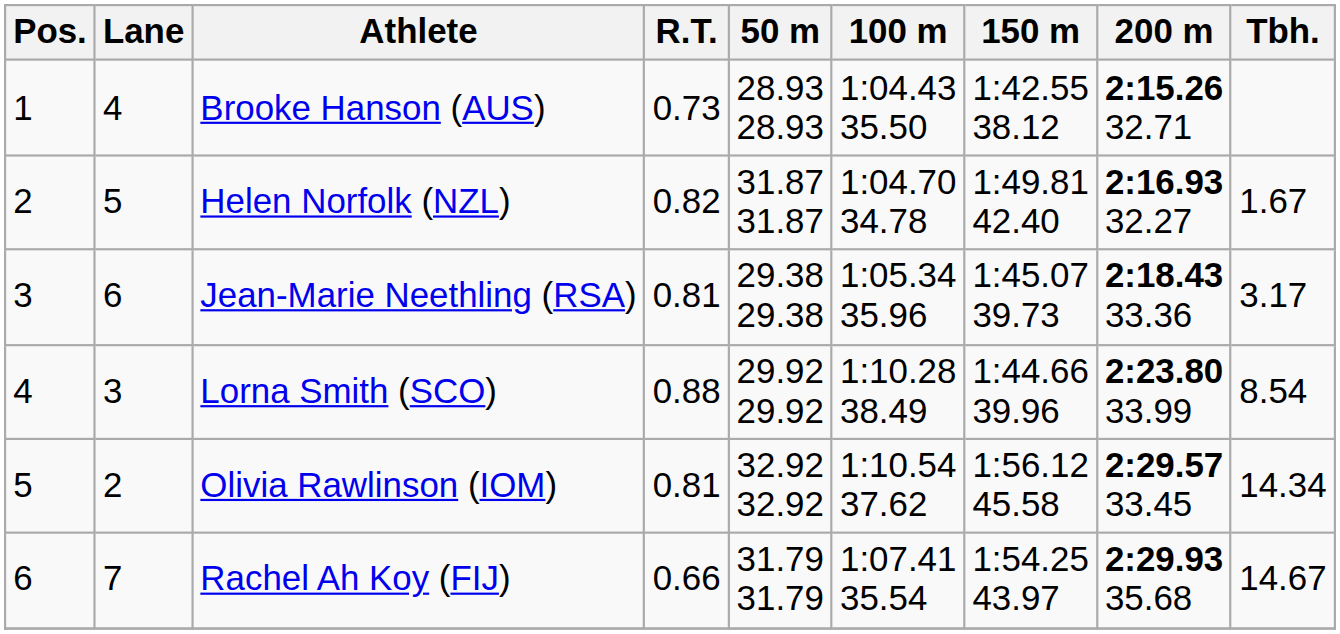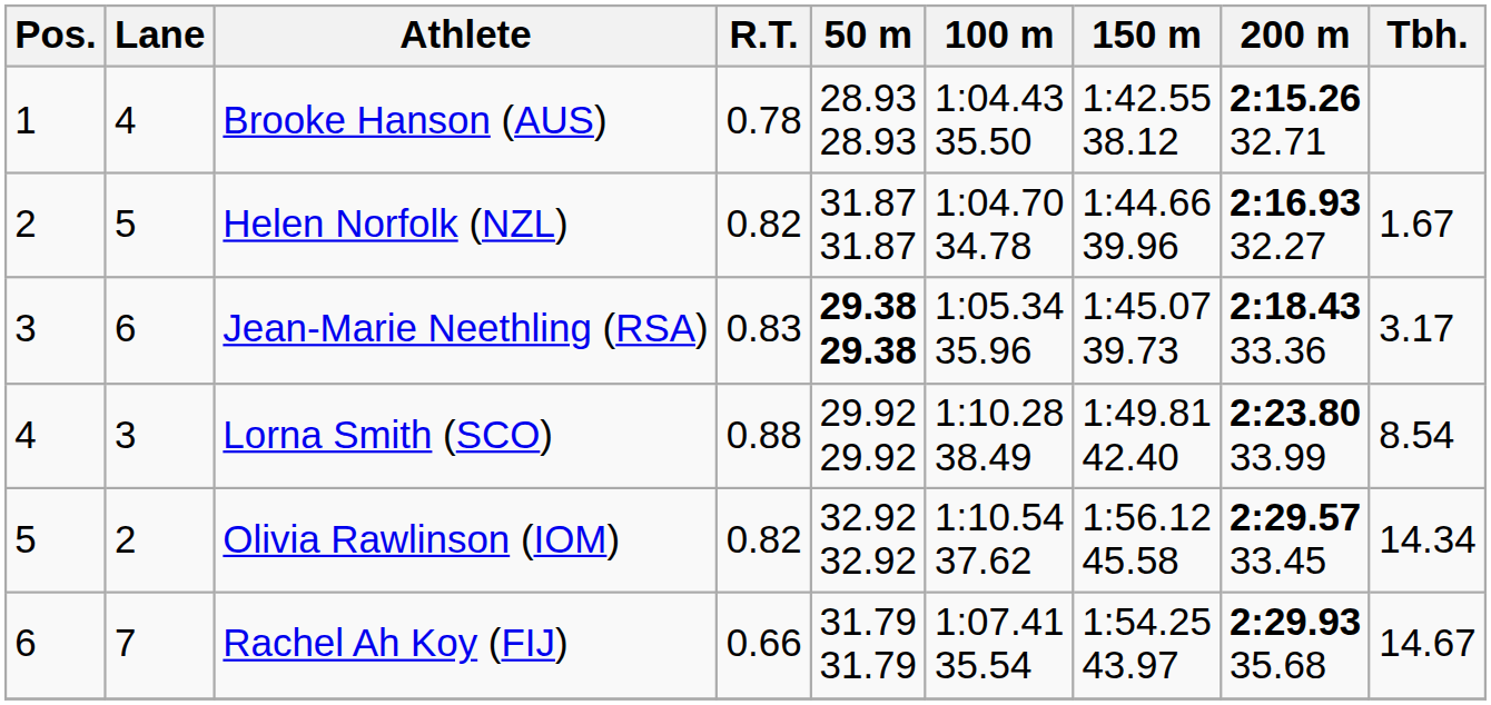 <table class="wikitable">
 <tr>
 <th>Pos.</th>
 <th>Lane</th>
 <th>Athlete</th>
 <th>R.T.</th>
 <th>50 m</th>
 <th>100 m</th>
 <th>150 m</th>
 <th>200 m</th>
 <th>Tbh.</th>
 </tr>
 <tr>
 <td>1</td>
 <td>4</td>
 <td> <a href='#'>Brooke Hanson</a> (<a href='#'>AUS</a>)</td>
-<td>0.73</td>
+<td>0.78</td>
 <td>28.93<br>28.93</td>
 <td>1:04.43<br>35.50</td>
 <td>1:42.55<br>38.12</td>
 <td><strong>2:15.26</strong><br>32.71</td>
 <td> </td>
 </tr>
 <tr>
 <td>2</td>
 <td>5</td>
 <td> <a href='#'>Helen Norfolk</a> (<a href='#'>NZL</a>)</td>
 <td>0.82</td>
 <td>31.87<br>31.87</td>
 <td>1:04.70<br>34.78</td>
-<td>1:49.81<br>42.40</td>
+<td>1:44.66<br>39.96</td>
 <td><strong>2:16.93</strong><br>32.27</td>
 <td>1.67</td>
 </tr>
 <tr>
 <td>3</td>
 <td>6</td>
 <td> <a href='#'>Jean-Marie Neethling</a> (<a href='#'>RSA</a>)</td>
-<td>0.81</td>
-<td>29.38<br>29.38</td>
+<td>0.83</td>
+<td><strong>29.38<br>29.38</strong></td>
 <td>1:05.34<br>35.96</td>
 <td>1:45.07<br>39.73</td>
 <td><strong>2:18.43</strong><br>33.36</td>
 <td>3.17</td>
 </tr>
 <tr>
 <td>4</td>
 <td>3</td>
 <td> <a href='#'>Lorna Smith</a> (<a href='#'>SCO</a>)</td>
 <td>0.88</td>
 <td>29.92<br>29.92</td>
 <td>1:10.28<br>38.49</td>
-<td>1:44.66<br>39.96</td>
+<td>1:49.81<br>42.40</td>
 <td><strong>2:23.80</strong><br>33.99</td>
 <td>8.54</td>
 </tr>
 <tr>
 <td>5</td>
 <td>2</td>
 <td> <a href='#'>Olivia Rawlinson</a> (<a href='#'>IOM</a>)</td>
-<td>0.81</td>
+<td>0.82</td>
 <td>32.92<br>32.92</td>
 <td>1:10.54<br>37.62</td>
 <td>1:56.12<br>45.58</td>
 <td><strong>2:29.57</strong><br>33.45</td>
 <td>14.34</td>
 </tr>
 <tr>
 <td>6</td>
 <td>7</td>
 <td> <a href='#'>Rachel Ah Koy</a> (<a href='#'>FIJ</a>)</td>
 <td>0.66</td>
 <td>31.79<br>31.79</td>
 <td>1:07.41<br>35.54</td>
 <td>1:54.25<br>43.97</td>
 <td><strong>2:29.93</strong><br>35.68</td>
 <td>14.67</td>
 </tr>
 <tr>
 </tr>
 </table>
